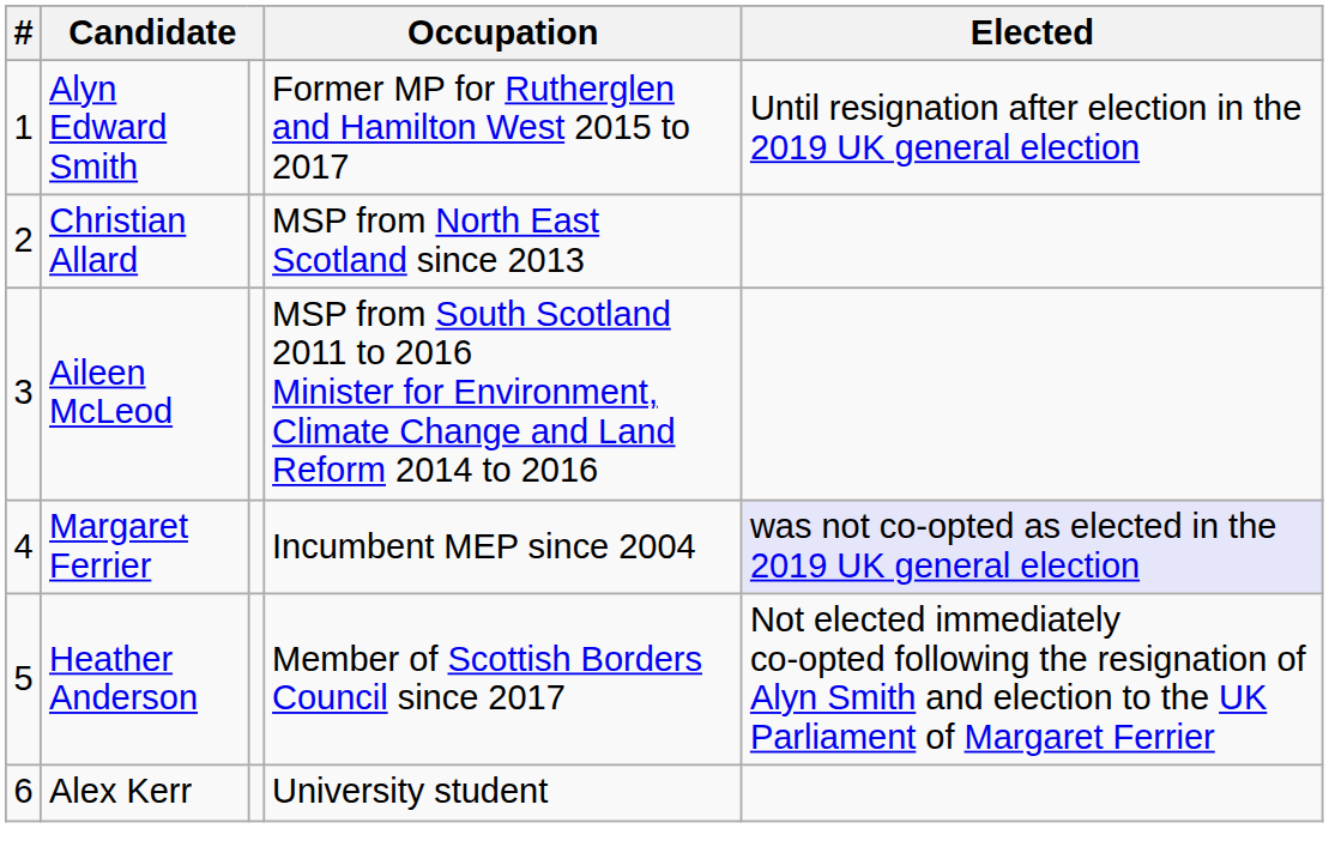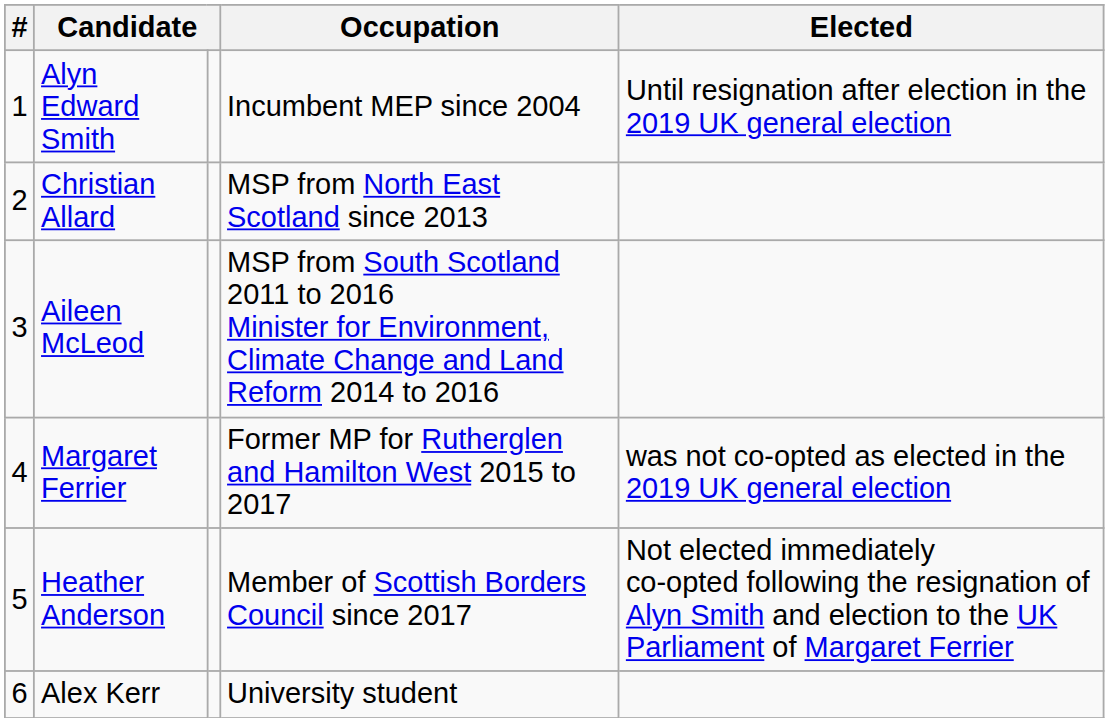 <table class="wikitable">
 <tr>
 <th>#</th>
 <th colspan="2">Candidate</th>
 <th>Occupation</th>
 <th>Elected</th>
 </tr>
 <tr>
 <td>1</td>
 <td><a href='#'>Alyn Edward Smith</a></td>
 <td></td>
-<td>Former MP for <a href='#'>Rutherglen and Hamilton West</a> 2015 to 2017</td>
+<td>Incumbent MEP since 2004</td>
 <td>Until resignation after election in the <a href='#'>2019 UK general election</a></td>
 </tr>
 <tr>
 <td>2</td>
 <td><a href='#'>Christian Allard</a></td>
 <td></td>
 <td>MSP from <a href='#'>North East Scotland</a> since 2013</td>
 <td></td>
 </tr>
 <tr>
 <td>3</td>
 <td><a href='#'>Aileen McLeod</a></td>
 <td></td>
 <td>MSP from <a href='#'>South Scotland</a> 2011 to 2016<br><a href='#'>Minister for Environment, Climate Change and Land Reform</a> 2014 to 2016</td>
 <td></td>
 </tr>
 <tr>
 <td>4</td>
 <td><a href='#'>Margaret Ferrier</a></td>
 <td></td>
-<td>Incumbent MEP since 2004</td>
-<td style="background: lavender;">was not co-opted as elected in the <a href='#'>2019 UK general election</a></td>
+<td>Former MP for <a href='#'>Rutherglen and Hamilton West</a> 2015 to 2017</td>
+<td>was not co-opted as elected in the <a href='#'>2019 UK general election</a></td>
 </tr>
 <tr>
 <td>5</td>
 <td><a href='#'>Heather Anderson</a></td>
 <td></td>
 <td>Member of <a href='#'>Scottish Borders Council</a> since 2017</td>
 <td> Not elected immediately<br>co-opted following the resignation of <a href='#'>Alyn Smith</a> and election to the <a href='#'>UK Parliament</a> of <a href='#'>Margaret Ferrier</a></td>
 </tr>
 <tr>
 <td>6</td>
 <td>Alex Kerr</td>
 <td></td>
 <td>University student</td>
 <td></td>
 </tr>
 </table>
